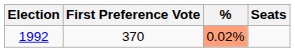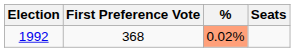 <table class="wikitable">
 <tr>
 <th>Election</th>
 <th>First Preference Vote</th>
 <th>%</th>
 <th>Seats</th>
 </tr>
 <tr>
 <td align="center"><a href='#'>1992</a></td>
-<td align="center">370</td>
+<td align="center">368</td>
 <td align="center" style="background: lightsalmon;">0.02%</td>
 <td align="center"></td>
 </tr>
 </table>
